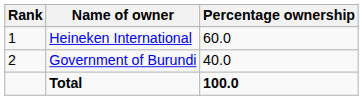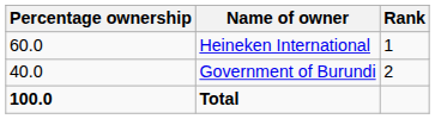 <table class="wikitable sortable" style="margin-left:auto;margin-right:auto">
 <tr>
+<th>Percentage ownership</th>
+<th>Name of owner</th>
 <th style="width:2em;">Rank</th>
-<th>Name of owner</th>
-<th>Percentage ownership</th>
 </tr>
 <tr>
+<td>60.0</td>
+<td><a href='#'>Heineken International</a></td>
 <td>1</td>
-<td><a href='#'>Heineken International</a></td>
-<td>60.0</td>
 </tr>
 <tr>
+<td>40.0</td>
+<td><a href='#'>Government of Burundi</a></td>
 <td>2</td>
-<td><a href='#'>Government of Burundi</a></td>
-<td>40.0</td>
 </tr>
 <tr>
+<td><strong>100.0</strong></td>
+<td><strong>Total</strong></td>
 <td></td>
-<td><strong>Total</strong></td>
-<td><strong>100.0</strong></td>
 </tr>
 </table>
